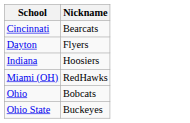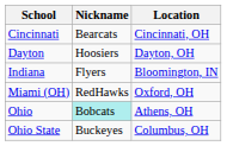 <table class="wikitable sortable">
 <tr>
 <th>School</th>
 <th>Nickname</th>
+<th>Location</th>
 </tr>
 <tr>
 <td><a href='#'>Cincinnati</a></td>
 <td>Bearcats</td>
+<td><a href='#'>Cincinnati, OH</a></td>
 </tr>
 <tr>
 <td><a href='#'>Dayton</a></td>
-<td>Flyers</td>
+<td>Hoosiers</td>
+<td><a href='#'>Dayton, OH</a></td>
 </tr>
 <tr>
 <td><a href='#'>Indiana</a></td>
-<td>Hoosiers</td>
+<td>Flyers</td>
+<td><a href='#'>Bloomington, IN</a></td>
 </tr>
 <tr>
 <td><a href='#'>Miami (OH)</a></td>
 <td>RedHawks</td>
+<td><a href='#'>Oxford, OH</a></td>
 </tr>
 <tr>
 <td><a href='#'>Ohio</a></td>
-<td>Bobcats</td>
+<td style="background: paleturquoise;">Bobcats</td>
+<td><a href='#'>Athens, OH</a></td>
 </tr>
 <tr>
 <td><a href='#'>Ohio State</a></td>
 <td>Buckeyes</td>
+<td><a href='#'>Columbus, OH</a></td>
 </tr>
 </table>
